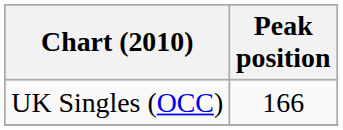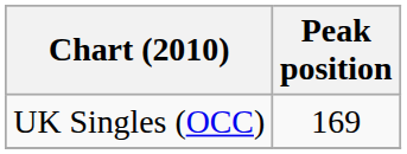 <table class="wikitable">
 <tr>
 <th align="left">Chart (2010)</th>
 <th align="center">Peak<br>position</th>
 </tr>
 <tr>
 <td>UK Singles (<a href='#'>OCC</a>)</td>
-<td align="center">166</td>
+<td align="center">169</td>
 </tr>
 <tr>
 </tr>
 </table>
